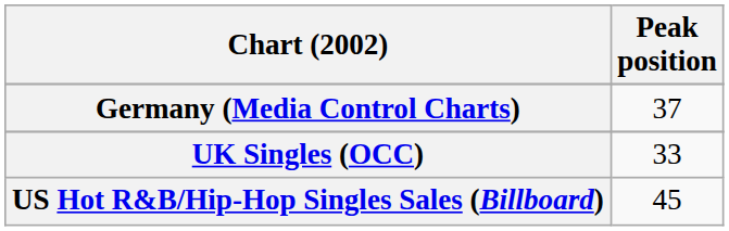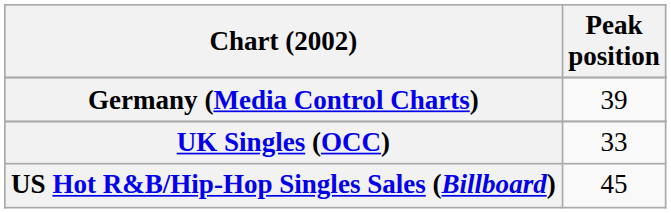 <table class="wikitable sortable plainrowheaders">
 <tr>
 <th scope="col">Chart (2002)</th>
 <th scope="col">Peak<br>position</th>
 </tr>
 <tr>
 </tr>
 <tr>
 <th scope="row">Germany (<a href='#'>Media Control Charts</a>)</th>
-<td align=center>37</td>
+<td align=center>39</td>
 </tr>
 <tr>
 </tr>
 <tr>
 <th scope="row"><a href='#'>UK Singles</a> (<a href='#'>OCC</a>)</th>
 <td align=center>33</td>
 </tr>
 <tr>
 <th scope="row">US <a href='#'>Hot R&B/Hip-Hop Singles Sales</a> (<em><a href='#'>Billboard</a></em>)</th>
 <td align=center>45</td>
 </tr>
 </table>
